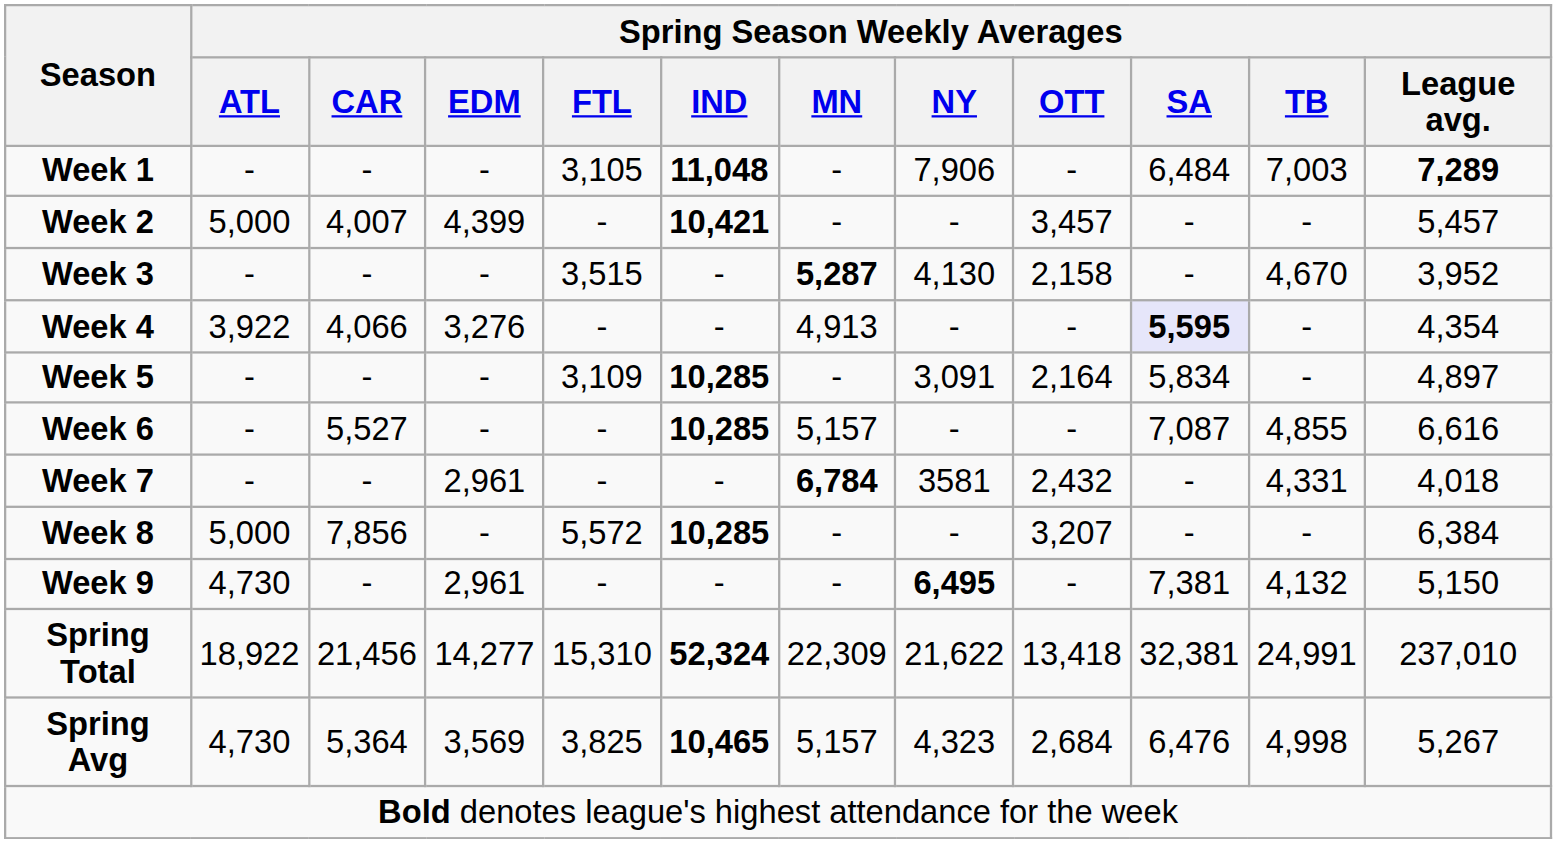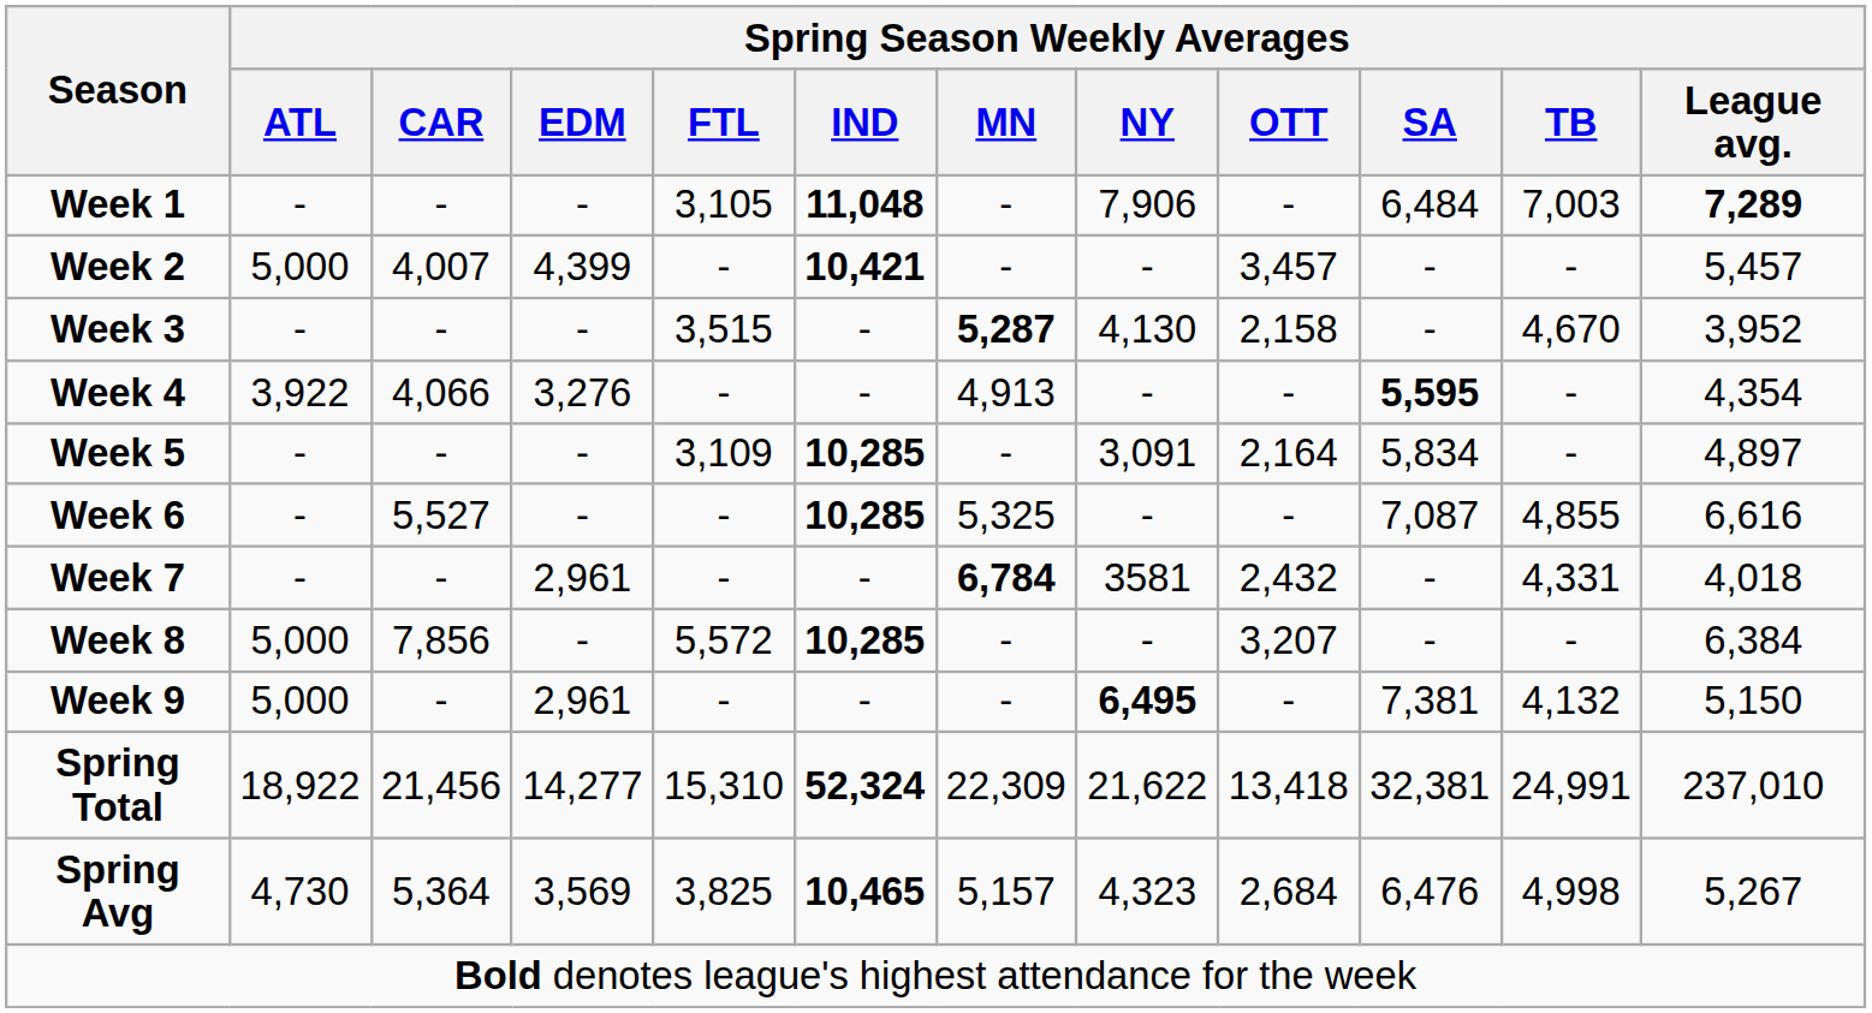 <table class="wikitable sortable" style="text-align:center; font-size:90%">
 <tr>
 <th rowspan="2" style="width:75px; text-align:center;">Season</th>
 <th colspan=12>Spring Season Weekly Averages</th>
 </tr>
 <tr>
 <th width=45><a href='#'>ATL</a></th>
 <th width=45><a href='#'>CAR</a></th>
 <th width=45><a href='#'>EDM</a></th>
 <th width=45><a href='#'>FTL</a></th>
 <th width=45><a href='#'>IND</a></th>
 <th width=45><a href='#'>MN</a></th>
 <th width=45><a href='#'>NY</a></th>
 <th width=45><a href='#'>OTT</a></th>
 <th width=45><a href='#'>SA</a></th>
 <th width=45><a href='#'>TB</a></th>
 <th width=75>League avg.</th>
 </tr>
 <tr>
 <td><strong>Week 1</strong></td>
 <td>-</td>
 <td>-</td>
 <td>-</td>
 <td>3,105</td>
 <td><strong>11,048</strong></td>
 <td>-</td>
 <td>7,906</td>
 <td>-</td>
 <td>6,484</td>
 <td>7,003</td>
 <td><strong>7,289</strong></td>
 </tr>
 <tr>
 <td><strong>Week 2</strong></td>
 <td>5,000</td>
 <td>4,007</td>
 <td>4,399</td>
 <td>-</td>
 <td><strong>10,421</strong></td>
 <td>-</td>
 <td>-</td>
 <td>3,457</td>
 <td>-</td>
 <td>-</td>
 <td>5,457</td>
 </tr>
 <tr>
 <td><strong>Week 3</strong></td>
 <td>-</td>
 <td>-</td>
 <td>-</td>
 <td>3,515</td>
 <td>-</td>
 <td><strong>5,287</strong></td>
 <td>4,130</td>
 <td>2,158</td>
 <td>-</td>
 <td>4,670</td>
 <td>3,952</td>
 </tr>
 <tr>
 <td><strong>Week 4</strong></td>
 <td>3,922</td>
 <td>4,066</td>
 <td>3,276</td>
 <td>-</td>
 <td>-</td>
 <td>4,913</td>
 <td>-</td>
 <td>-</td>
-<td style="background: lavender;"><strong>5,595</strong></td>
+<td><strong>5,595</strong></td>
 <td>-</td>
 <td>4,354</td>
 </tr>
 <tr>
 <td><strong>Week 5</strong></td>
 <td>-</td>
 <td>-</td>
 <td>-</td>
 <td>3,109</td>
 <td><strong>10,285</strong></td>
 <td>-</td>
 <td>3,091</td>
 <td>2,164</td>
 <td>5,834</td>
 <td>-</td>
 <td>4,897</td>
 </tr>
 <tr>
 <td><strong>Week 6</strong></td>
 <td>-</td>
 <td>5,527</td>
 <td>-</td>
 <td>-</td>
 <td><strong>10,285</strong></td>
-<td>5,157</td>
+<td>5,325</td>
 <td>-</td>
 <td>-</td>
 <td>7,087</td>
 <td>4,855</td>
 <td>6,616</td>
 </tr>
 <tr>
 <td><strong>Week 7</strong></td>
 <td>-</td>
 <td>-</td>
 <td>2,961</td>
 <td>-</td>
 <td>-</td>
 <td><strong>6,784</strong></td>
 <td>3581</td>
 <td>2,432</td>
 <td>-</td>
 <td>4,331</td>
 <td>4,018</td>
 </tr>
 <tr>
 <td><strong>Week 8</strong></td>
 <td>5,000</td>
 <td>7,856</td>
 <td>-</td>
 <td>5,572</td>
 <td><strong>10,285</strong></td>
 <td>-</td>
 <td>-</td>
 <td>3,207</td>
 <td>-</td>
 <td>-</td>
 <td>6,384</td>
 </tr>
 <tr>
 <td><strong>Week 9</strong></td>
-<td>4,730</td>
+<td>5,000</td>
 <td>-</td>
 <td>2,961</td>
 <td>-</td>
 <td>-</td>
 <td>-</td>
 <td><strong>6,495</strong></td>
 <td>-</td>
 <td>7,381</td>
 <td>4,132</td>
 <td>5,150</td>
 </tr>
 <tr>
 <td><strong>Spring Total</strong></td>
 <td>18,922</td>
 <td>21,456</td>
 <td>14,277</td>
 <td>15,310</td>
 <td><strong>52,324</strong></td>
 <td>22,309</td>
 <td>21,622</td>
 <td>13,418</td>
 <td>32,381</td>
 <td>24,991</td>
 <td>237,010</td>
 </tr>
 <tr>
 <td><strong>Spring Avg</strong></td>
 <td>4,730</td>
 <td>5,364</td>
 <td>3,569</td>
 <td>3,825</td>
 <td><strong>10,465</strong></td>
 <td>5,157</td>
 <td>4,323</td>
 <td>2,684</td>
 <td>6,476</td>
 <td>4,998</td>
 <td>5,267</td>
 </tr>
 <tr class=sortbottom>
 <td colspan="12"><strong>Bold</strong> denotes league's highest attendance for the week</td>
 </tr>
 </table>
